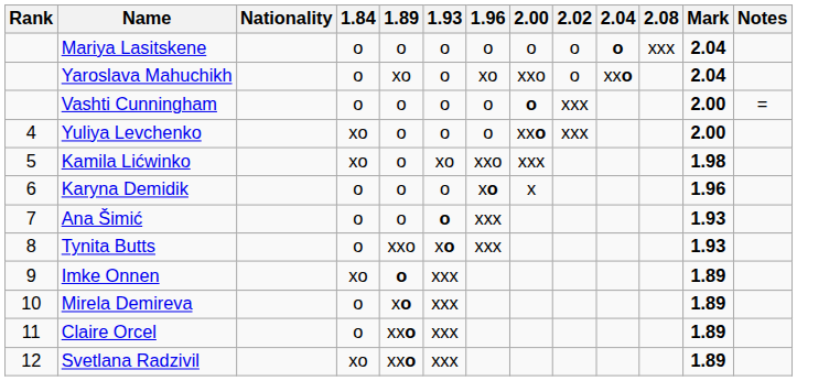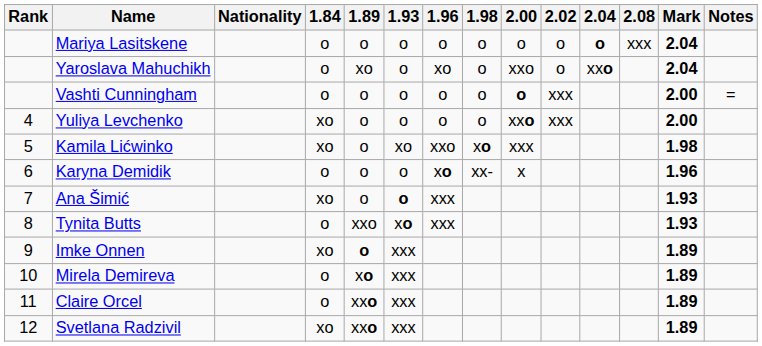 <table class="wikitable sortable" style="text-align:center">
 <tr>
 <th>Rank</th>
 <th>Name</th>
 <th>Nationality</th>
 <th>1.84</th>
 <th>1.89</th>
 <th>1.93</th>
 <th>1.96</th>
+<th>1.98</th>
 <th>2.00</th>
 <th>2.02</th>
 <th>2.04</th>
 <th>2.08</th>
 <th>Mark</th>
 <th>Notes</th>
 </tr>
 <tr>
 <td></td>
 <td align="left"><a href='#'>Mariya Lasitskene</a></td>
 <td align="left"></td>
+<td>o</td>
 <td>o</td>
 <td>o</td>
 <td>o</td>
 <td>o</td>
 <td>o</td>
 <td>o</td>
 <td><strong>o</strong></td>
 <td>xxx</td>
 <td><strong>2.04</strong></td>
 <td></td>
 </tr>
 <tr>
 <td></td>
 <td align="left"><a href='#'>Yaroslava Mahuchikh</a></td>
 <td align="left"></td>
 <td>o</td>
 <td>xo</td>
 <td>o</td>
 <td>xo</td>
+<td>o</td>
 <td>xxo</td>
 <td>o</td>
 <td>xx<strong>o</strong></td>
 <td></td>
 <td><strong>2.04</strong></td>
 <td><strong></strong></td>
 </tr>
 <tr>
 <td></td>
 <td align="left"><a href='#'>Vashti Cunningham</a></td>
 <td align="left"></td>
+<td>o</td>
 <td>o</td>
 <td>o</td>
 <td>o</td>
 <td>o</td>
 <td><strong>o</strong></td>
 <td>xxx</td>
 <td></td>
 <td></td>
 <td><strong>2.00</strong></td>
 <td>=</td>
 </tr>
 <tr>
 <td>4</td>
 <td align="left"><a href='#'>Yuliya Levchenko</a></td>
 <td align=left></td>
 <td>xo</td>
 <td>o</td>
 <td>o</td>
 <td>o</td>
+<td>o</td>
 <td>xx<strong>o</strong></td>
 <td>xxx</td>
 <td></td>
 <td></td>
 <td><strong>2.00</strong></td>
 <td></td>
 </tr>
 <tr>
 <td>5</td>
 <td align="left"><a href='#'>Kamila Lićwinko</a></td>
 <td align="left"></td>
 <td>xo</td>
 <td>o</td>
 <td>xo</td>
 <td>xxo</td>
+<td>x<strong>o</strong></td>
 <td>xxx</td>
 <td></td>
 <td></td>
 <td></td>
 <td><strong>1.98</strong></td>
 <td></td>
 </tr>
 <tr>
 <td>6</td>
 <td align="left"><a href='#'>Karyna Demidik</a></td>
 <td align="left"></td>
 <td>o</td>
 <td>o</td>
 <td>o</td>
 <td>x<strong>o</strong></td>
+<td>xx-</td>
 <td>x</td>
 <td></td>
 <td></td>
 <td></td>
 <td><strong>1.96</strong></td>
 <td></td>
 </tr>
 <tr>
 <td>7</td>
 <td align="left"><a href='#'>Ana Šimić</a></td>
 <td align="left"></td>
-<td>o</td>
+<td>xo</td>
 <td>o</td>
 <td><strong>o</strong></td>
 <td>xxx</td>
+<td></td>
 <td></td>
 <td></td>
 <td></td>
 <td></td>
 <td><strong>1.93</strong></td>
 <td></td>
 </tr>
 <tr>
 <td>8</td>
 <td align="left"><a href='#'>Tynita Butts</a></td>
 <td align=left></td>
 <td>o</td>
 <td>xxo</td>
 <td>x<strong>o</strong></td>
 <td>xxx</td>
 <td></td>
 <td></td>
 <td></td>
 <td></td>
+<td></td>
 <td><strong>1.93</strong></td>
 <td></td>
 </tr>
 <tr>
 <td>9</td>
 <td align="left"><a href='#'>Imke Onnen</a></td>
 <td align="left"></td>
 <td>xo</td>
 <td><strong>o</strong></td>
 <td>xxx</td>
+<td></td>
 <td></td>
 <td></td>
 <td></td>
 <td></td>
 <td></td>
 <td><strong>1.89</strong></td>
 <td></td>
 </tr>
 <tr>
 <td>10</td>
 <td align="left"><a href='#'>Mirela Demireva</a></td>
 <td align="left"></td>
 <td>o</td>
 <td>x<strong>o</strong></td>
 <td>xxx</td>
 <td></td>
 <td></td>
 <td></td>
 <td></td>
 <td></td>
+<td></td>
 <td><strong>1.89</strong></td>
 <td></td>
 </tr>
 <tr>
 <td>11</td>
 <td align="left"><a href='#'>Claire Orcel</a></td>
 <td align="left"></td>
 <td>o</td>
 <td>xx<strong>o</strong></td>
 <td>xxx</td>
+<td></td>
 <td></td>
 <td></td>
 <td></td>
 <td></td>
 <td></td>
 <td><strong>1.89</strong></td>
 <td></td>
 </tr>
 <tr>
 <td>12</td>
 <td align="left"><a href='#'>Svetlana Radzivil</a></td>
 <td align="left"></td>
 <td>xo</td>
 <td>xx<strong>o</strong></td>
 <td>xxx</td>
 <td></td>
 <td></td>
 <td></td>
 <td></td>
 <td></td>
+<td></td>
 <td><strong>1.89</strong></td>
 <td></td>
 </tr>
 </table>
